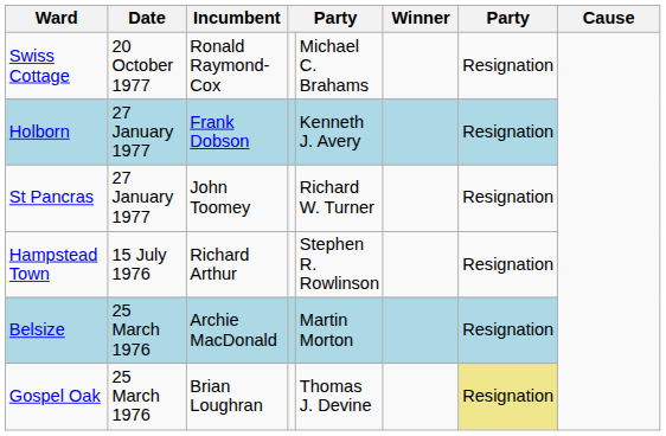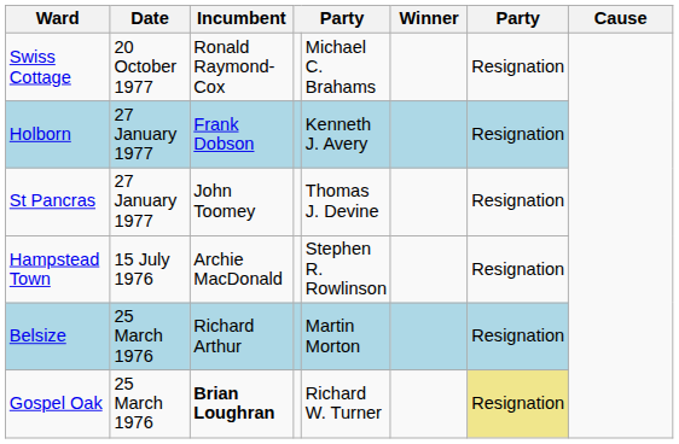 <table class="wikitable">
 <tr>
 <th scope="col" style="width:150px">Ward</th>
 <th scope="col" style="width:150px">Date</th>
 <th scope="col" style="width:150px">Incumbent</th>
 <th scope="col" colspan="2" style="width:150px">Party</th>
 <th scope="col" style="width:150px">Winner</th>
 <th scope="col" colspan="2" style="width:150px">Party</th>
 <th scope="col" style="width:500px">Cause</th>
 </tr>
 <tr>
 <td><a href='#'>Swiss Cottage</a></td>
 <td>20 October 1977</td>
 <td>Ronald Raymond-Cox</td>
 <td></td>
 <td>Michael C. Brahams</td>
 <td></td>
 <td>Resignation</td>
 </tr>
 <tr style="background-color:lightblue">
 <td><a href='#'>Holborn</a></td>
 <td>27 January 1977</td>
 <td><a href='#'>Frank Dobson</a></td>
 <td></td>
 <td>Kenneth J. Avery</td>
 <td></td>
 <td>Resignation</td>
 </tr>
 <tr>
 <td><a href='#'>St Pancras</a></td>
 <td>27 January 1977</td>
 <td>John Toomey</td>
 <td></td>
-<td>Richard W. Turner</td>
+<td>Thomas J. Devine</td>
 <td></td>
 <td>Resignation</td>
 </tr>
 <tr>
 <td><a href='#'>Hampstead Town</a></td>
 <td>15 July 1976</td>
-<td>Richard Arthur</td>
+<td>Archie MacDonald</td>
 <td></td>
 <td>Stephen R. Rowlinson</td>
 <td></td>
 <td>Resignation</td>
 </tr>
 <tr style="background-color:lightblue">
 <td><a href='#'>Belsize</a></td>
 <td>25 March 1976</td>
-<td>Archie MacDonald</td>
+<td>Richard Arthur</td>
 <td></td>
 <td>Martin Morton</td>
 <td></td>
 <td>Resignation</td>
 </tr>
 <tr>
 <td><a href='#'>Gospel Oak</a></td>
 <td>25 March 1976</td>
-<td>Brian Loughran</td>
+<td><strong>Brian Loughran</strong></td>
 <td></td>
-<td>Thomas J. Devine</td>
+<td>Richard W. Turner</td>
 <td></td>
 <td style="background: khaki;">Resignation</td>
 </tr>
 </table>
